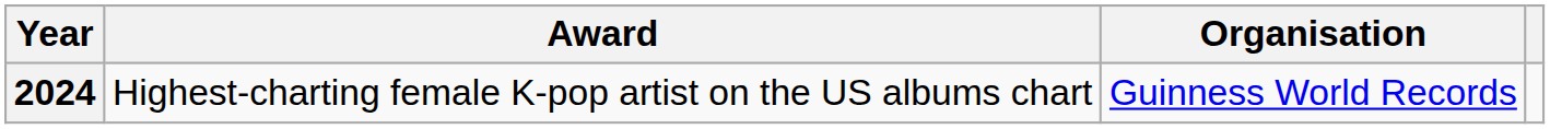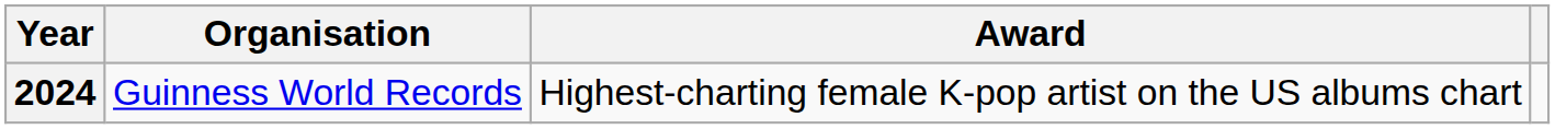 <table class="wikitable plainrowheaders">
 <tr>
 <th scope="col">Year</th>
+<th scope="col">Organisation</th>
 <th scope="col">Award</th>
-<th scope="col">Organisation</th>
 <th scope="col"></th>
 </tr>
 <tr>
 <th scope="row">2024</th>
+<td><a href='#'>Guinness World Records</a></td>
 <td>Highest-charting female K-pop artist on the US albums chart</td>
-<td><a href='#'>Guinness World Records</a></td>
 <td style="text-align:center"></td>
 </tr>
 </table>
